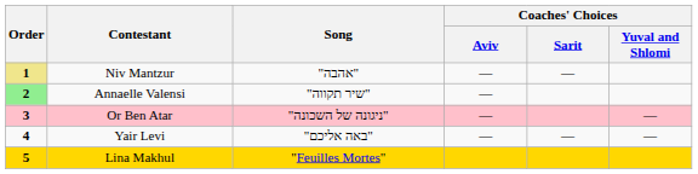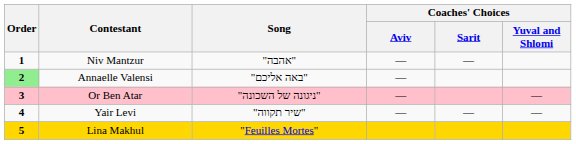 <table class="wikitable" style="text-align: center; width:65%;">
 <tr>
 <th rowspan=2 width="05%">Order</th>
 <th rowspan=2 width="27%">Contestant</th>
 <th rowspan=2>Song</th>
 <th colspan=3>Coaches' Choices</th>
 </tr>
 <tr>
 <th width="12%"><a href='#'>Aviv</a></th>
 <th width="12%"><a href='#'>Sarit</a></th>
 <th width="12%"><a href='#'>Yuval and Shlomi</a></th>
 </tr>
 <tr>
-<td align="center" style="background: khaki;"><strong>1</strong></td>
+<td align="center"><strong>1</strong></td>
 <td>Niv Mantzur</td>
 <td>"אהבה"</td>
 <td align="center">—</td>
 <td align="center">—</td>
 <td style=";text-align:center;"></td>
 </tr>
 <tr>
 <td align="center" style="background: lightgreen;"><strong>2</strong></td>
 <td>Annaelle Valensi</td>
-<td>"שיר תקווה"</td>
+<td>"באה אליכם"</td>
 <td align="center">—</td>
 <td style=";text-align:center;"></td>
 <td style=";text-align:center;"></td>
 </tr>
 <tr bgcolor="pink">
 <td align="center"><strong>3</strong></td>
 <td>Or Ben Atar</td>
 <td>"ניגונה של השכונה"</td>
 <td align="center">—</td>
 <td style=";text-align:center;"></td>
 <td align="center">—</td>
 </tr>
 <tr>
 <td align="center"><strong>4</strong></td>
 <td>Yair Levi</td>
-<td>"באה אליכם"</td>
+<td>"שיר תקווה"</td>
 <td align="center">—</td>
 <td align="center">—</td>
 <td align="center">—</td>
 </tr>
 <tr bgcolor="gold">
 <td align="center"><strong>5</strong></td>
 <td>Lina Makhul</td>
 <td>"<a href='#'>Feuilles Mortes</a>"</td>
 <td style=";text-align:center;"></td>
 <td style=";text-align:center;"></td>
 <td style=";text-align:center;"></td>
 </tr>
 </table>
